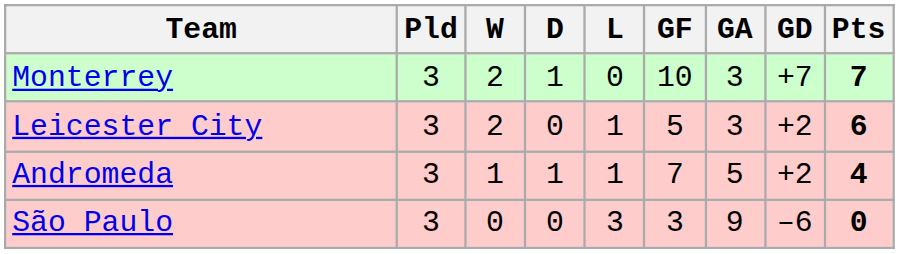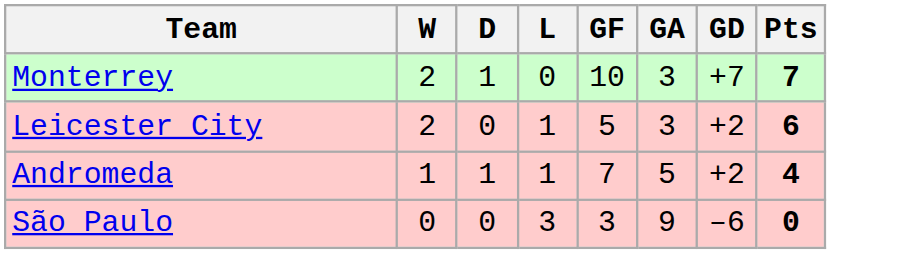 <table class="wikitable" style="text-align: center;">
 <tr>
 <th width=165>Team</th>
-<th width=20>Pld</th>
 <th width=20>W</th>
 <th width=20>D</th>
 <th width=20>L</th>
 <th width=20>GF</th>
 <th width=20>GA</th>
 <th width=20>GD</th>
 <th width=20>Pts</th>
 </tr>
 <tr bgcolor=#ccffcc>
 <td align=left> <a href='#'>Monterrey</a></td>
-<td>3</td>
 <td>2</td>
 <td>1</td>
 <td>0</td>
 <td>10</td>
 <td>3</td>
 <td>+7</td>
 <td><strong>7</strong></td>
 </tr>
 <tr bgcolor=#ffcccc>
 <td align=left> <a href='#'>Leicester City</a></td>
-<td>3</td>
 <td>2</td>
 <td>0</td>
 <td>1</td>
 <td>5</td>
 <td>3</td>
 <td>+2</td>
 <td><strong>6</strong></td>
 </tr>
 <tr bgcolor=#ffcccc>
 <td align=left> <a href='#'>Andromeda</a></td>
-<td>3</td>
 <td>1</td>
 <td>1</td>
 <td>1</td>
 <td>7</td>
 <td>5</td>
 <td>+2</td>
 <td><strong>4</strong></td>
 </tr>
 <tr bgcolor=#ffcccc>
 <td align=left> <a href='#'>São Paulo</a></td>
-<td>3</td>
 <td>0</td>
 <td>0</td>
 <td>3</td>
 <td>3</td>
 <td>9</td>
 <td>–6</td>
 <td><strong>0</strong></td>
 </tr>
 </table>
